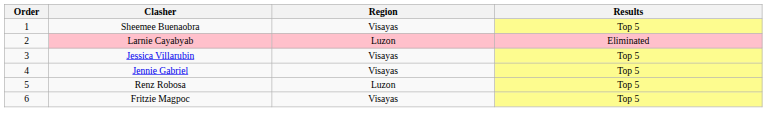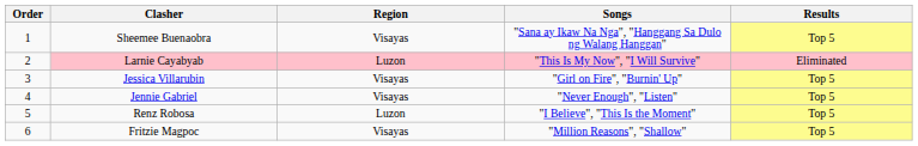 <table class="wikitable" style="text-align:center; line-height:17px; width:100%;">
 <tr>
 <th width="5%">Order</th>
 <th width="25%">Clasher</th>
 <th width="25%">Region</th>
+<th width="25%">Songs</th>
 <th width="30%">Results</th>
 </tr>
 <tr>
 <td>1</td>
 <td>Sheemee Buenaobra</td>
 <td>Visayas</td>
+<td>"<a href='#'>Sana ay Ikaw Na Nga</a>", "<a href='#'>Hanggang Sa Dulo ng Walang Hanggan</a>"</td>
 <td style="background:#fdfc8f;">Top 5</td>
 </tr>
 <tr>
 <td>2</td>
 <td style="background:pink;">Larnie Cayabyab</td>
 <td style="background:pink;">Luzon</td>
+<td style="background:pink;">"<a href='#'>This Is My Now</a>", "<a href='#'>I Will Survive</a>"</td>
 <td style="background:pink;">Eliminated</td>
 </tr>
 <tr>
 <td>3</td>
 <td><a href='#'>Jessica Villarubin</a></td>
 <td>Visayas</td>
+<td>"<a href='#'>Girl on Fire</a>", "<a href='#'>Burnin' Up</a>"</td>
 <td style="background:#fdfc8f;">Top 5</td>
 </tr>
 <tr>
 <td>4</td>
 <td><a href='#'>Jennie Gabriel</a></td>
 <td>Visayas</td>
+<td>"<a href='#'>Never Enough</a>", "<a href='#'>Listen</a>"</td>
 <td style="background:#fdfc8f;">Top 5</td>
 </tr>
 <tr>
 <td>5</td>
 <td>Renz Robosa</td>
 <td>Luzon</td>
+<td>"<a href='#'>I Believe</a>", "<a href='#'>This Is the Moment</a>"</td>
 <td style="background:#fdfc8f;">Top 5</td>
 </tr>
 <tr>
 <td>6</td>
 <td>Fritzie Magpoc</td>
 <td>Visayas</td>
+<td>"<a href='#'>Million Reasons</a>", "<a href='#'>Shallow</a>"</td>
 <td style="background:#fdfc8f;">Top 5</td>
 </tr>
 </table>
